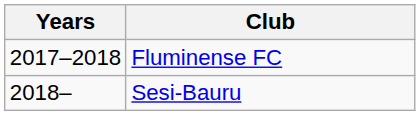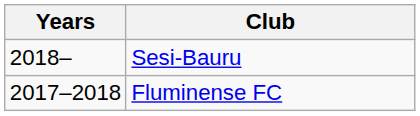 <table class="wikitable">
 <tr>
 <th>Years</th>
 <th width="200em">Club</th>
 </tr>
 <tr>
+<td>2018–</td>
+<td> <a href='#'>Sesi-Bauru</a></td>
+</tr>
+<tr>
 <td>2017–2018</td>
 <td> <a href='#'>Fluminense FC</a></td>
 </tr>
-<tr>
-<td>2018–</td>
-<td> <a href='#'>Sesi-Bauru</a></td>
-</tr>
 </table>
